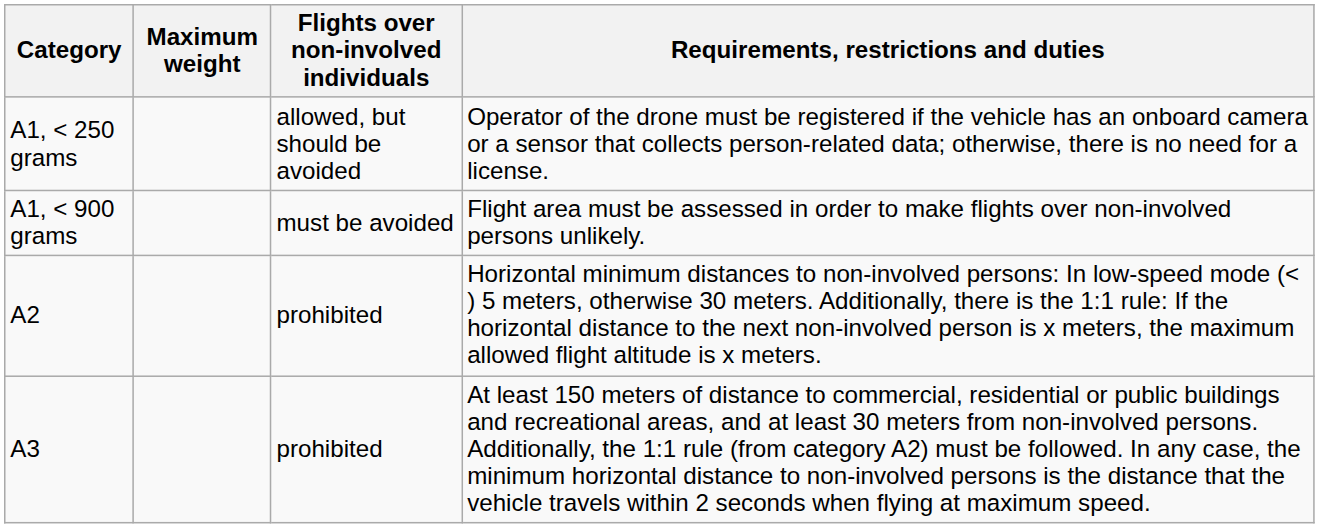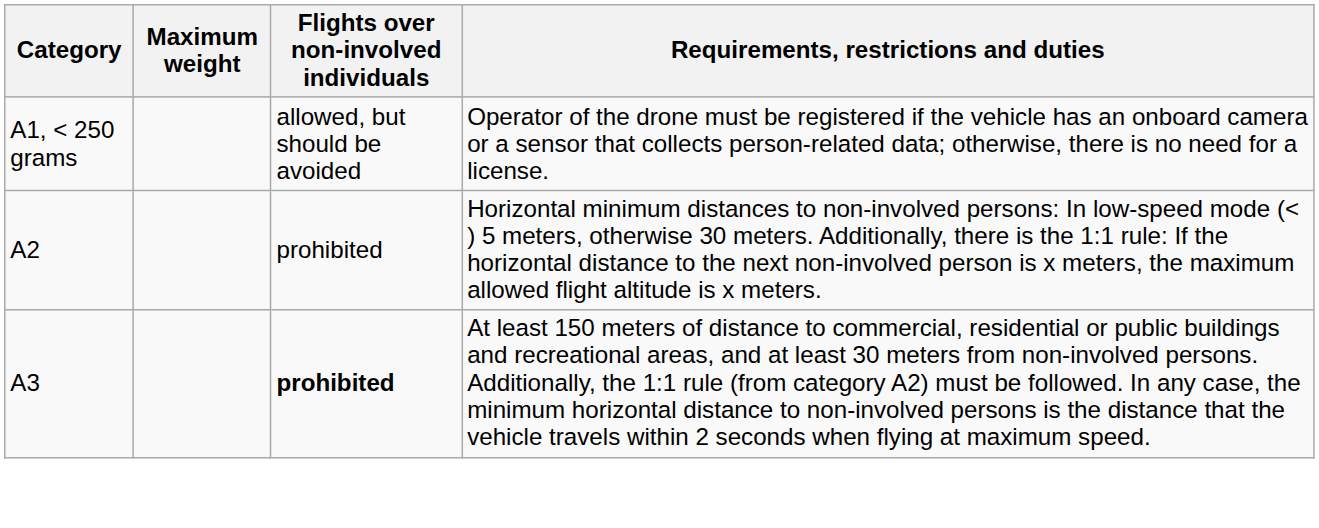 <table class="wikitable">
 <tr>
 <th>Category</th>
 <th>Maximum weight</th>
 <th>Flights over non-involved individuals</th>
 <th>Requirements, restrictions and duties</th>
 </tr>
 <tr>
 <td>A1, < 250 grams</td>
 <td></td>
 <td>allowed, but should be avoided</td>
 <td>Operator of the drone must be registered if the vehicle has an onboard camera or a sensor that collects person-related data; otherwise, there is no need for a license.</td>
 </tr>
 <tr>
-<td>A1, < 900 grams</td>
-<td></td>
-<td>must be avoided</td>
-<td>Flight area must be assessed in order to make flights over non-involved persons unlikely.</td>
-</tr>
-<tr>
 <td>A2</td>
 <td></td>
 <td>prohibited</td>
 <td>Horizontal minimum distances to non-involved persons: In low-speed mode (< ) 5 meters, otherwise 30 meters. Additionally, there is the 1:1 rule: If the horizontal distance to the next non-involved person is x meters, the maximum allowed flight altitude is x meters.</td>
 </tr>
 <tr>
 <td>A3</td>
 <td></td>
-<td>prohibited</td>
+<td><strong>prohibited</strong></td>
 <td>At least 150 meters of distance to commercial, residential or public buildings and recreational areas, and at least 30 meters from non-involved persons. Additionally, the 1:1 rule (from category A2) must be followed. In any case, the minimum horizontal distance to non-involved persons is the distance that the vehicle travels within 2 seconds when flying at maximum speed.</td>
 </tr>
 </table>
